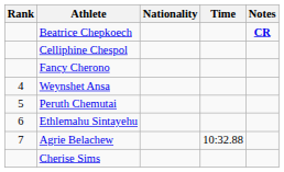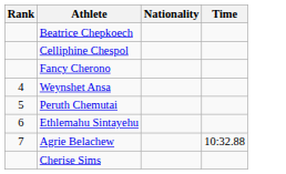 <table class="wikitable sortable" style="text-align:center">
 <tr>
 <th>Rank</th>
 <th>Athlete</th>
 <th>Nationality</th>
 <th>Time</th>
-<th>Notes</th>
 </tr>
 <tr>
 <td></td>
 <td align="left"><a href='#'>Beatrice Chepkoech</a></td>
 <td align=left></td>
 <td></td>
-<td><strong><a href='#'>CR</a></strong></td>
 </tr>
 <tr>
 <td></td>
 <td align="left"><a href='#'>Celliphine Chespol</a></td>
 <td align=left></td>
-<td></td>
 <td></td>
 </tr>
 <tr>
 <td></td>
 <td align="left"><a href='#'>Fancy Cherono</a></td>
 <td align=left></td>
 <td></td>
-<td></td>
 </tr>
 <tr>
 <td>4</td>
 <td align="left"><a href='#'>Weynshet Ansa</a></td>
 <td align=left></td>
-<td></td>
 <td></td>
 </tr>
 <tr>
 <td>5</td>
 <td align="left"><a href='#'>Peruth Chemutai</a></td>
 <td align=left></td>
 <td></td>
-<td></td>
 </tr>
 <tr>
 <td>6</td>
 <td align="left"><a href='#'>Ethlemahu Sintayehu</a></td>
 <td align=left></td>
-<td></td>
 <td></td>
 </tr>
 <tr>
 <td>7</td>
 <td align="left"><a href='#'>Agrie Belachew</a></td>
 <td align=left></td>
 <td>10:32.88</td>
-<td></td>
 </tr>
 <tr>
 <td></td>
 <td align="left"><a href='#'>Cherise Sims</a></td>
 <td align=left></td>
 <td></td>
-<td></td>
 </tr>
 </table>
